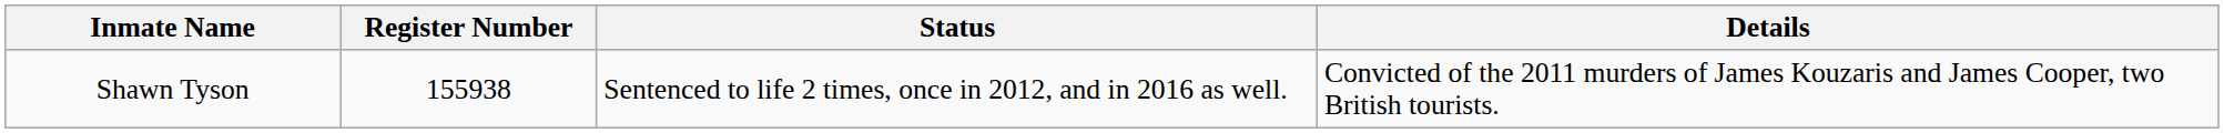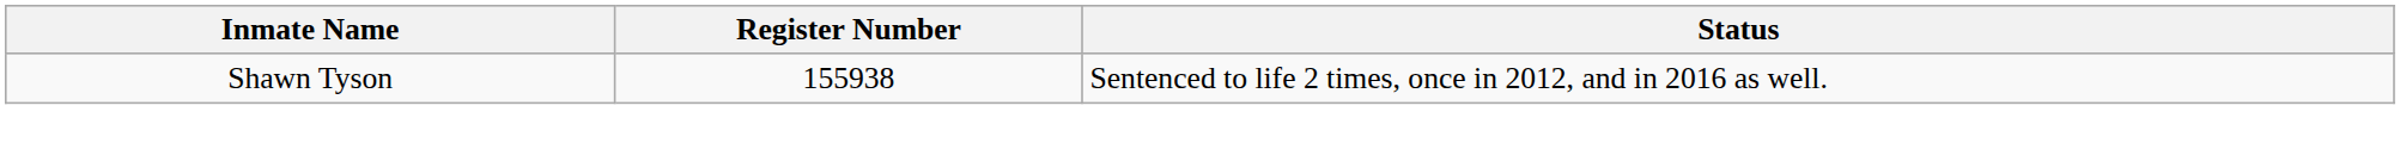 <table class="wikitable sortable">
 <tr>
 <th width=13%>Inmate Name</th>
 <th width=10%>Register Number</th>
 <th width=28%>Status</th>
-<th width=35%>Details</th>
 </tr>
 <tr>
 <td style="text-align:center;">Shawn Tyson</td>
 <td style="text-align:center;">155938</td>
 <td>Sentenced to life 2 times, once in 2012, and in 2016 as well.</td>
-<td>Convicted of the 2011 murders of James Kouzaris and James Cooper, two British tourists.</td>
 </tr>
 </table>
